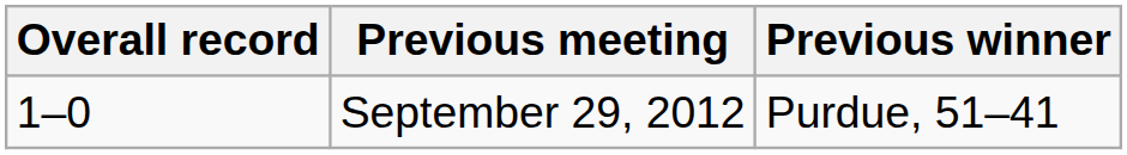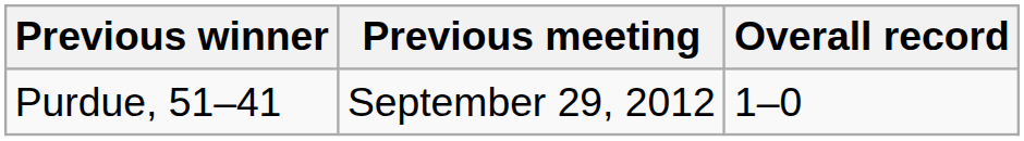 <table class="wikitable">
 <tr>
+<th>Previous winner</th>
+<th>Previous meeting</th>
 <th>Overall record</th>
-<th>Previous meeting</th>
-<th>Previous winner</th>
 </tr>
 <tr>
+<td>Purdue, 51–41</td>
+<td>September 29, 2012</td>
 <td>1–0</td>
-<td>September 29, 2012</td>
-<td>Purdue, 51–41</td>
 </tr>
 </table>
